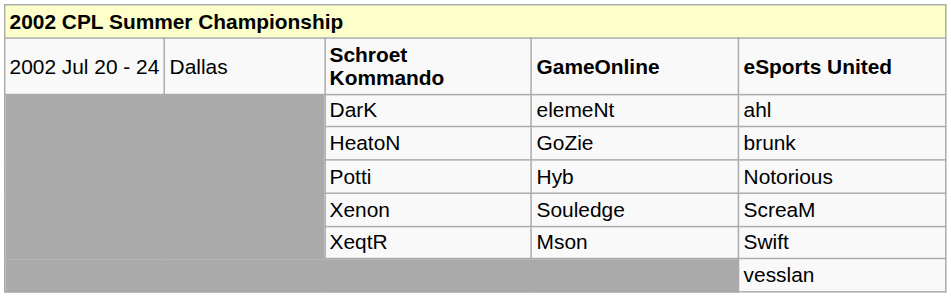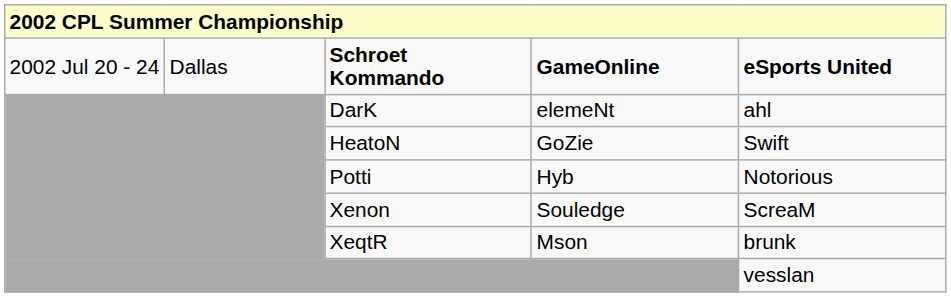 <table class="wikitable collapsible collapsed"  style="font-size:90%; margin:0; width:650px;">
 <tr>
 <th colspan="5" style="background:#fcffca;text-align:left;">2002 CPL Summer Championship</th>
 </tr>
 <tr>
 <td style="width:17%;">2002 Jul 20 - 24</td>
 <td style="width:17%;"> Dallas</td>
 <td style="width:22%;"> <strong>Schroet Kommando</strong></td>
 <td style="width:22%;"> <strong>GameOnline</strong></td>
 <td style="width:22%;"> <strong>eSports United</strong></td>
 </tr>
 <tr>
 <td colspan="2" rowspan="5" style="background:#aaa;"></td>
 <td> DarK</td>
 <td> elemeNt</td>
 <td> ahl</td>
 </tr>
 <tr>
 <td> HeatoN</td>
 <td> GoZie</td>
-<td> brunk</td>
+<td> Swift</td>
 </tr>
 <tr>
 <td> Potti</td>
 <td> Hyb</td>
 <td> Notorious</td>
 </tr>
 <tr>
 <td> Xenon</td>
 <td> Souledge</td>
 <td> ScreaM</td>
 </tr>
 <tr>
 <td> XeqtR</td>
 <td> Mson</td>
-<td> Swift</td>
+<td> brunk</td>
 </tr>
 <tr>
 <td colspan="4" style="background:#aaa;"></td>
 <td> vesslan</td>
 </tr>
 </table>
